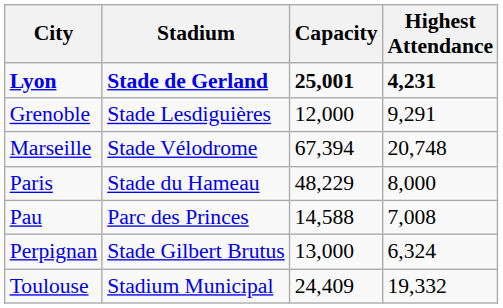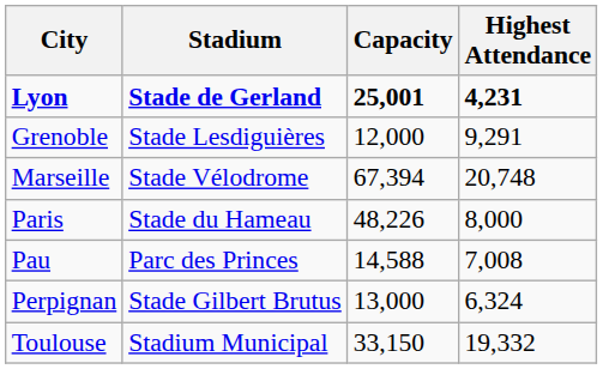 <table class = "wikitable">
 <tr>
 <th>City</th>
 <th>Stadium</th>
 <th>Capacity</th>
 <th>Highest<br>Attendance</th>
 </tr>
 <tr>
 <td><strong><a href='#'>Lyon</a></strong></td>
 <td><strong><a href='#'>Stade de Gerland</a></strong></td>
 <td><strong>25,001</strong></td>
 <td><strong>4,231</strong></td>
 </tr>
 <tr>
 <td><a href='#'>Grenoble</a></td>
 <td><a href='#'>Stade Lesdiguières</a></td>
 <td>12,000</td>
 <td>9,291</td>
 </tr>
 <tr>
 <td><a href='#'>Marseille</a></td>
 <td><a href='#'>Stade Vélodrome</a></td>
 <td>67,394</td>
 <td>20,748</td>
 </tr>
 <tr>
 <td><a href='#'>Paris</a></td>
 <td><a href='#'>Stade du Hameau</a></td>
-<td>48,229</td>
+<td>48,226</td>
 <td>8,000</td>
 </tr>
 <tr>
 <td><a href='#'>Pau</a></td>
 <td><a href='#'>Parc des Princes</a></td>
 <td>14,588</td>
 <td>7,008</td>
 </tr>
 <tr>
 <td><a href='#'>Perpignan</a></td>
 <td><a href='#'>Stade Gilbert Brutus</a></td>
 <td>13,000</td>
 <td>6,324</td>
 </tr>
 <tr>
 <td><a href='#'>Toulouse</a></td>
 <td><a href='#'>Stadium Municipal</a></td>
-<td>24,409</td>
+<td>33,150</td>
 <td>19,332</td>
 </tr>
 </table>
